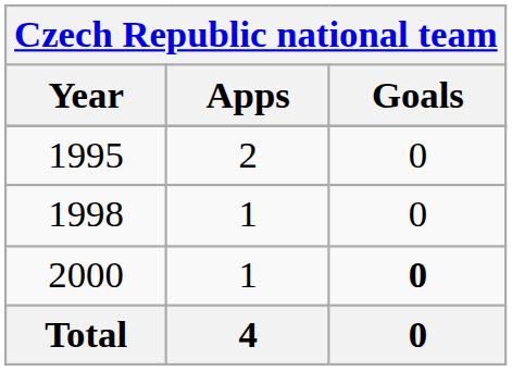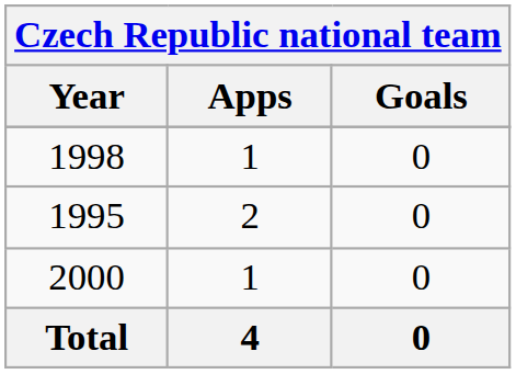 <table class="wikitable" style="text-align:center">
 <tr>
 <th colspan=3><a href='#'>Czech Republic national team</a></th>
 </tr>
 <tr>
 <th>Year</th>
 <th>Apps</th>
 <th>Goals</th>
 </tr>
 <tr>
 </tr>
 <tr>
+<td>1998</td>
+<td>1</td>
+<td>0</td>
+</tr>
+<tr>
 <td>1995</td>
 <td>2</td>
 <td>0</td>
 </tr>
 <tr>
-<td>1998</td>
+<td>2000</td>
 <td>1</td>
 <td>0</td>
-</tr>
-<tr>
-<td>2000</td>
-<td>1</td>
-<td><strong>0</strong></td>
 </tr>
 <tr>
 <th>Total</th>
 <th>4</th>
 <th>0</th>
 </tr>
 </table>
